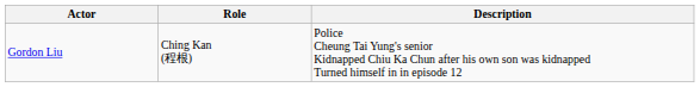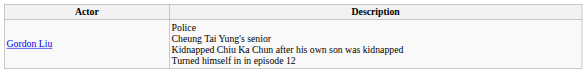 <table class="wikitable" width="75%">
 <tr>
 <th style="width:6%">Actor</th>
-<th style="width:6%">Role</th>
 <th style="width:15%">Description</th>
 </tr>
 <tr>
 <td><a href='#'>Gordon Liu</a></td>
-<td>Ching Kan<br>(程根)</td>
 <td>Police<br>Cheung Tai Yung's senior<br>Kidnapped Chiu Ka Chun after his own son was kidnapped<br>Turned himself in in episode 12</td>
 </tr>
 </table>
